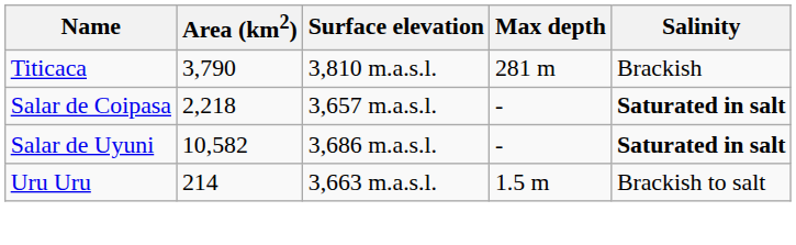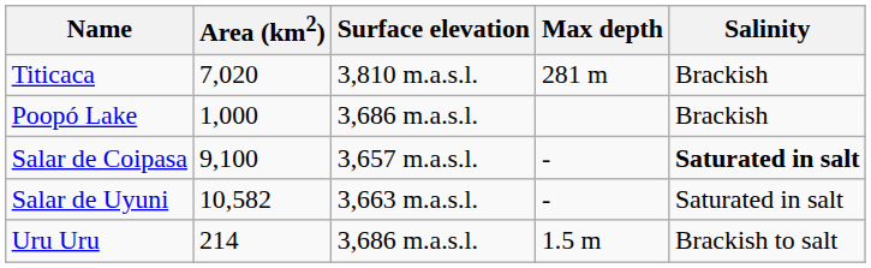 <table class="wikitable sortable">
 <tr>
 <th>Name</th>
 <th>Area (km<sup>2</sup>)</th>
 <th>Surface elevation</th>
 <th>Max depth</th>
 <th>Salinity</th>
 </tr>
 <tr>
 <td><a href='#'>Titicaca</a></td>
-<td>3,790</td>
+<td>7,020</td>
 <td>3,810 m.a.s.l.</td>
 <td>281 m</td>
 <td>Brackish</td>
 </tr>
 <tr>
+<td><a href='#'>Poopó Lake</a></td>
+<td>1,000</td>
+<td>3,686 m.a.s.l.</td>
+<td></td>
+<td>Brackish</td>
+</tr>
+<tr>
 <td><a href='#'>Salar de Coipasa</a></td>
-<td>2,218</td>
+<td>9,100</td>
 <td>3,657 m.a.s.l.</td>
 <td>-</td>
 <td><strong>Saturated in salt</strong></td>
 </tr>
 <tr>
 <td><a href='#'>Salar de Uyuni</a></td>
 <td>10,582</td>
-<td>3,686 m.a.s.l.</td>
+<td>3,663 m.a.s.l.</td>
 <td>-</td>
-<td><strong>Saturated in salt</strong></td>
+<td>Saturated in salt</td>
 </tr>
 <tr>
 <td><a href='#'>Uru Uru</a></td>
 <td>214</td>
-<td>3,663 m.a.s.l.</td>
+<td>3,686 m.a.s.l.</td>
 <td>1.5 m</td>
 <td>Brackish to salt</td>
 </tr>
 </table>
